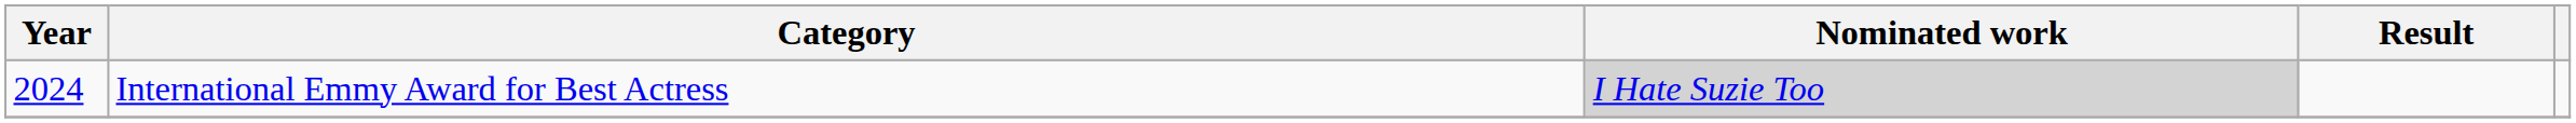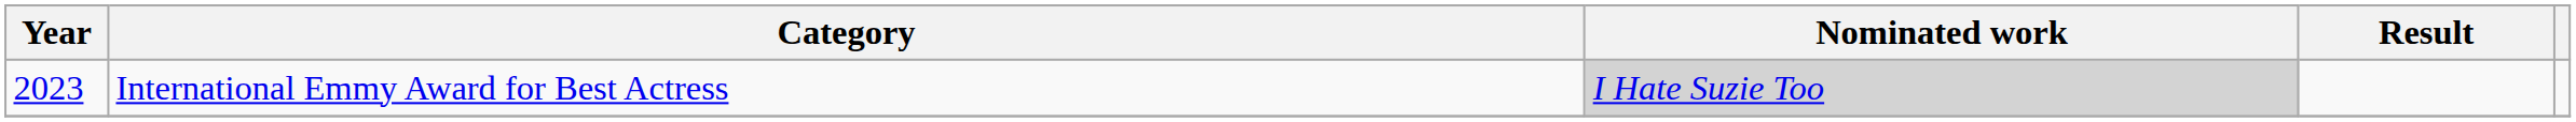 <table class="wikitable" width="74%">
 <tr>
 <th width="4%">Year</th>
 <th width="58%">Category</th>
 <th width="28%">Nominated work</th>
 <th width="10%">Result</th>
 <th width="5%"></th>
 </tr>
 <tr>
-<td><a href='#'>2024</a></td>
+<td><a href='#'>2023</a></td>
 <td><a href='#'>International Emmy Award for Best Actress</a></td>
 <td style="background: lightgrey;"><em><a href='#'>I Hate Suzie Too</a></em></td>
 <td></td>
 <td></td>
 </tr>
 <tr>
 </tr>
 </table>
